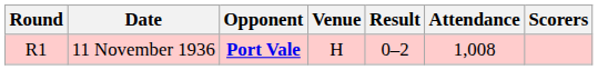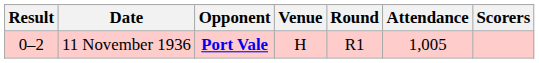 <table class="wikitable" style="font-size:100%; text-align:center">
 <tr>
-<th>Round</th>
+<th>Result</th>
 <th>Date</th>
 <th>Opponent</th>
 <th>Venue</th>
-<th>Result</th>
+<th>Round</th>
 <th>Attendance</th>
 <th>Scorers</th>
 </tr>
 <tr style="background-color: #FFCCCC;">
-<td>R1</td>
+<td>0–2</td>
 <td>11 November 1936</td>
 <td><strong><a href='#'>Port Vale</a></strong></td>
 <td>H</td>
-<td>0–2</td>
-<td>1,008</td>
+<td>R1</td>
+<td>1,005</td>
 <td></td>
 </tr>
 </table>
